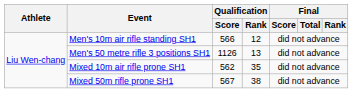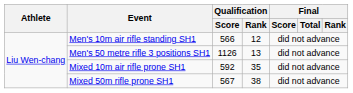 <table class=wikitable style="font-size:90%">
 <tr>
 <th rowspan="2">Athlete</th>
 <th rowspan="2">Event</th>
 <th colspan="2">Qualification</th>
 <th colspan="3">Final</th>
 </tr>
 <tr>
 <th>Score</th>
 <th>Rank</th>
 <th>Score</th>
 <th>Total</th>
 <th>Rank</th>
 </tr>
 <tr>
 <td rowspan="4"><a href='#'>Liu Wen-chang</a></td>
 <td><a href='#'>Men's 10m air rifle standing SH1</a></td>
 <td align=center>566</td>
 <td align=center>12</td>
 <td align=center colspan="3">did not advance</td>
 </tr>
 <tr>
 <td><a href='#'>Men's 50 metre rifle 3 positions SH1</a></td>
 <td align=center>1126</td>
 <td align=center>13</td>
 <td align=center colspan="3">did not advance</td>
 </tr>
 <tr>
 <td><a href='#'>Mixed 10m air rifle prone SH1</a></td>
-<td align=center>562</td>
+<td align=center>592</td>
 <td align=center>35</td>
 <td align=center colspan="3">did not advance</td>
 </tr>
 <tr>
 <td><a href='#'>Mixed 50m rifle prone SH1</a></td>
 <td align=center>567</td>
 <td align=center>38</td>
 <td align=center colspan="3">did not advance</td>
 </tr>
 </table>
